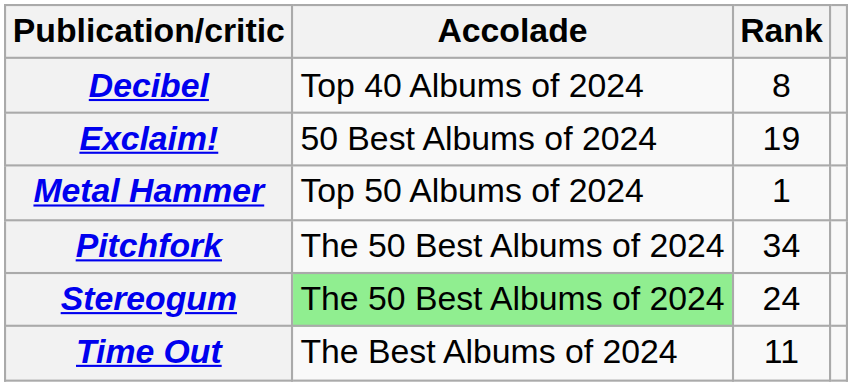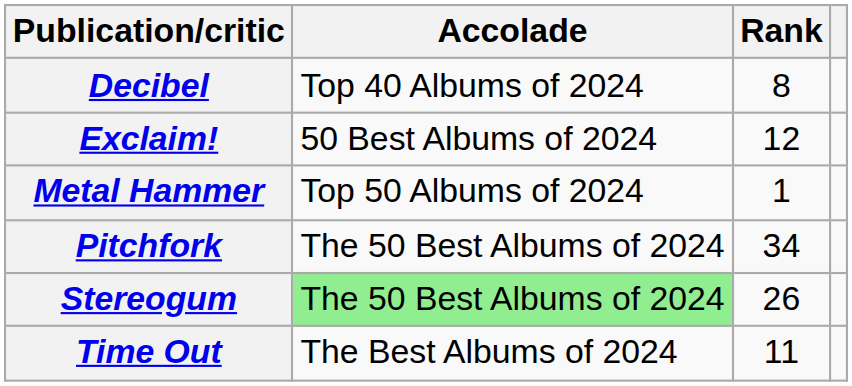 <table class="wikitable sortable plainrowheaders">
 <tr>
 <th scope="col">Publication/critic</th>
 <th scope="col">Accolade</th>
 <th scope="col">Rank</th>
 <th scope="col" class="unsortable"></th>
 </tr>
 <tr>
 <th scope="row"><em><a href='#'>Decibel</a></em></th>
 <td>Top 40 Albums of 2024</td>
 <td style="text-align: center;">8</td>
 <td style="text-align: center;"></td>
 </tr>
 <tr>
 <th scope="row"><em><a href='#'>Exclaim!</a></em></th>
 <td>50 Best Albums of 2024</td>
-<td style="text-align: center;">19</td>
+<td style="text-align: center;">12</td>
 <td style="text-align: center;"></td>
 </tr>
 <tr>
 <th scope="row"><em><a href='#'>Metal Hammer</a></em></th>
 <td>Top 50 Albums of 2024</td>
 <td style="text-align: center;">1</td>
 <td style="text-align: center;"></td>
 </tr>
 <tr>
 <th scope="row"><em><a href='#'>Pitchfork</a></em></th>
 <td>The 50 Best Albums of 2024</td>
 <td style="text-align: center;">34</td>
 <td style="text-align: center;"></td>
 </tr>
 <tr>
 <th scope="row"><em><a href='#'>Stereogum</a></em></th>
 <td style="background: lightgreen;">The 50 Best Albums of 2024</td>
-<td style="text-align: center;">24</td>
+<td style="text-align: center;">26</td>
 <td style="text-align: center;"></td>
 </tr>
 <tr>
 <th scope="row"><em><a href='#'>Time Out</a></em></th>
 <td>The Best Albums of 2024</td>
 <td style="text-align: center;">11</td>
 <td style="text-align: center;"></td>
 </tr>
 </table>
